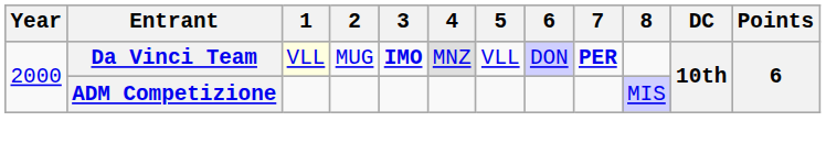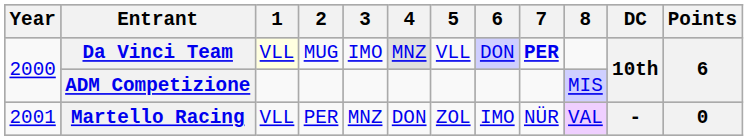 <table class="wikitable" style="text-align:center; font-size:90%">
 <tr>
 <th>Year</th>
 <th>Entrant</th>
 <th>1</th>
 <th>2</th>
 <th>3</th>
 <th>4</th>
 <th>5</th>
 <th>6</th>
 <th>7</th>
 <th>8</th>
 <th>DC</th>
 <th>Points</th>
 </tr>
 <tr>
 <td rowspan="2"><a href='#'>2000</a></td>
 <th><a href='#'>Da Vinci Team</a></th>
 <td style="background: lightyellow;"><a href='#'>VLL</a></td>
 <td><a href='#'>MUG</a></td>
-<td><strong><a href='#'>IMO</a></strong></td>
+<td><a href='#'>IMO</a></td>
 <td style="background:#DFDFDF;"><a href='#'>MNZ</a><br></td>
 <td><a href='#'>VLL</a></td>
 <td style="background:#CFCFFF;"><a href='#'>DON</a><br></td>
 <td><strong><a href='#'>PER</a></strong></td>
 <td></td>
 <th rowspan="2">10th</th>
 <th rowspan="2">6</th>
 </tr>
 <tr>
 <th><a href='#'>ADM Competizione</a></th>
 <td></td>
 <td></td>
 <td></td>
 <td></td>
 <td></td>
 <td></td>
 <td></td>
 <td style="background:#CFCFFF;"><a href='#'>MIS</a><br></td>
 </tr>
+<tr>
+<td><a href='#'>2001</a></td>
+<th><a href='#'>Martello Racing</a></th>
+<td><a href='#'>VLL</a></td>
+<td><a href='#'>PER</a></td>
+<td><a href='#'>MNZ</a></td>
+<td><a href='#'>DON</a></td>
+<td><a href='#'>ZOL</a></td>
+<td><a href='#'>IMO</a></td>
+<td><a href='#'>NÜR</a></td>
+<td style="background:#EFCFFF;"><a href='#'>VAL</a><br></td>
+<th>-</th>
+<th>0</th>
+</tr>
 </table>
